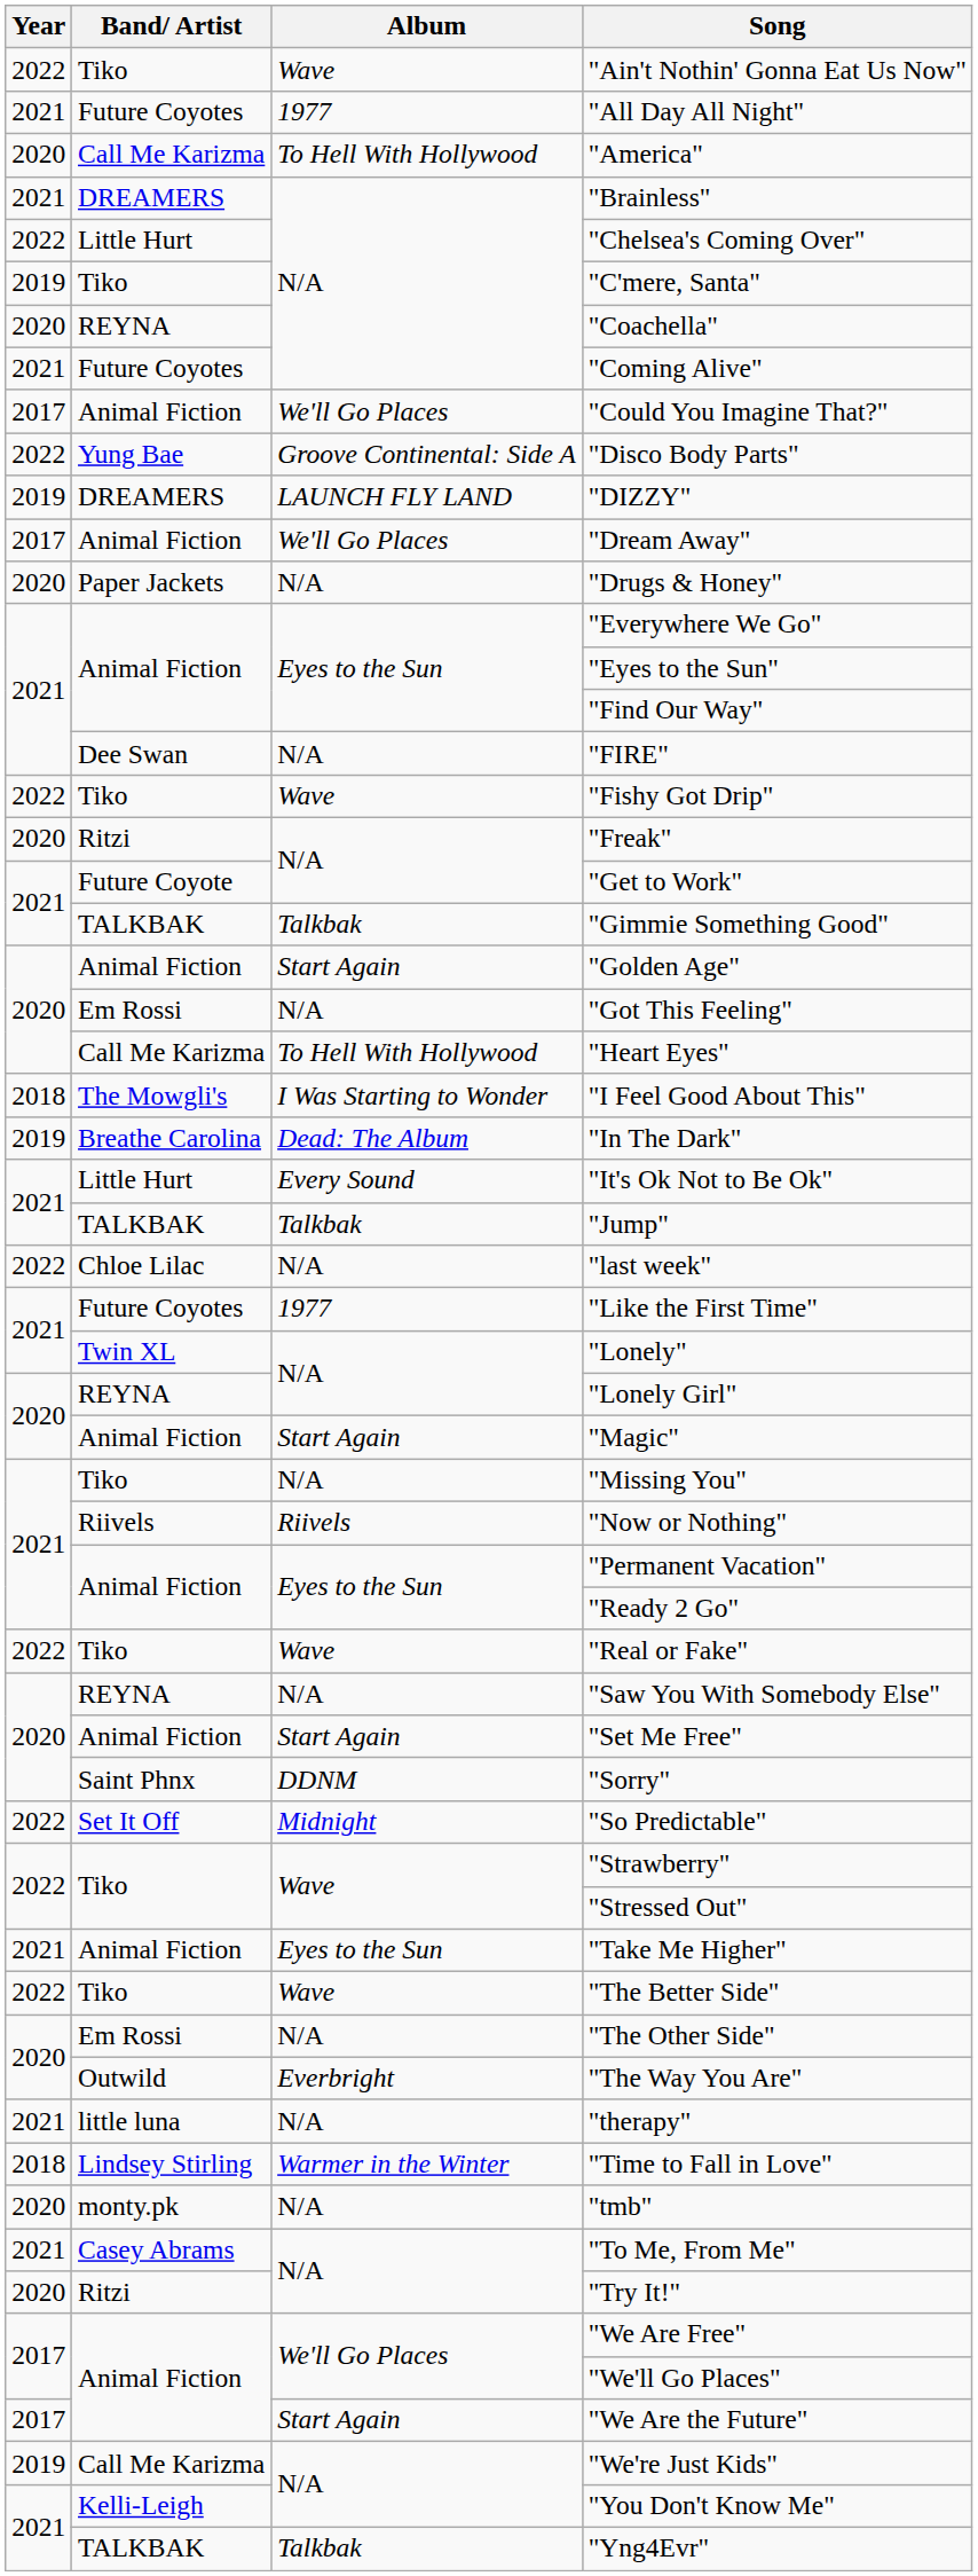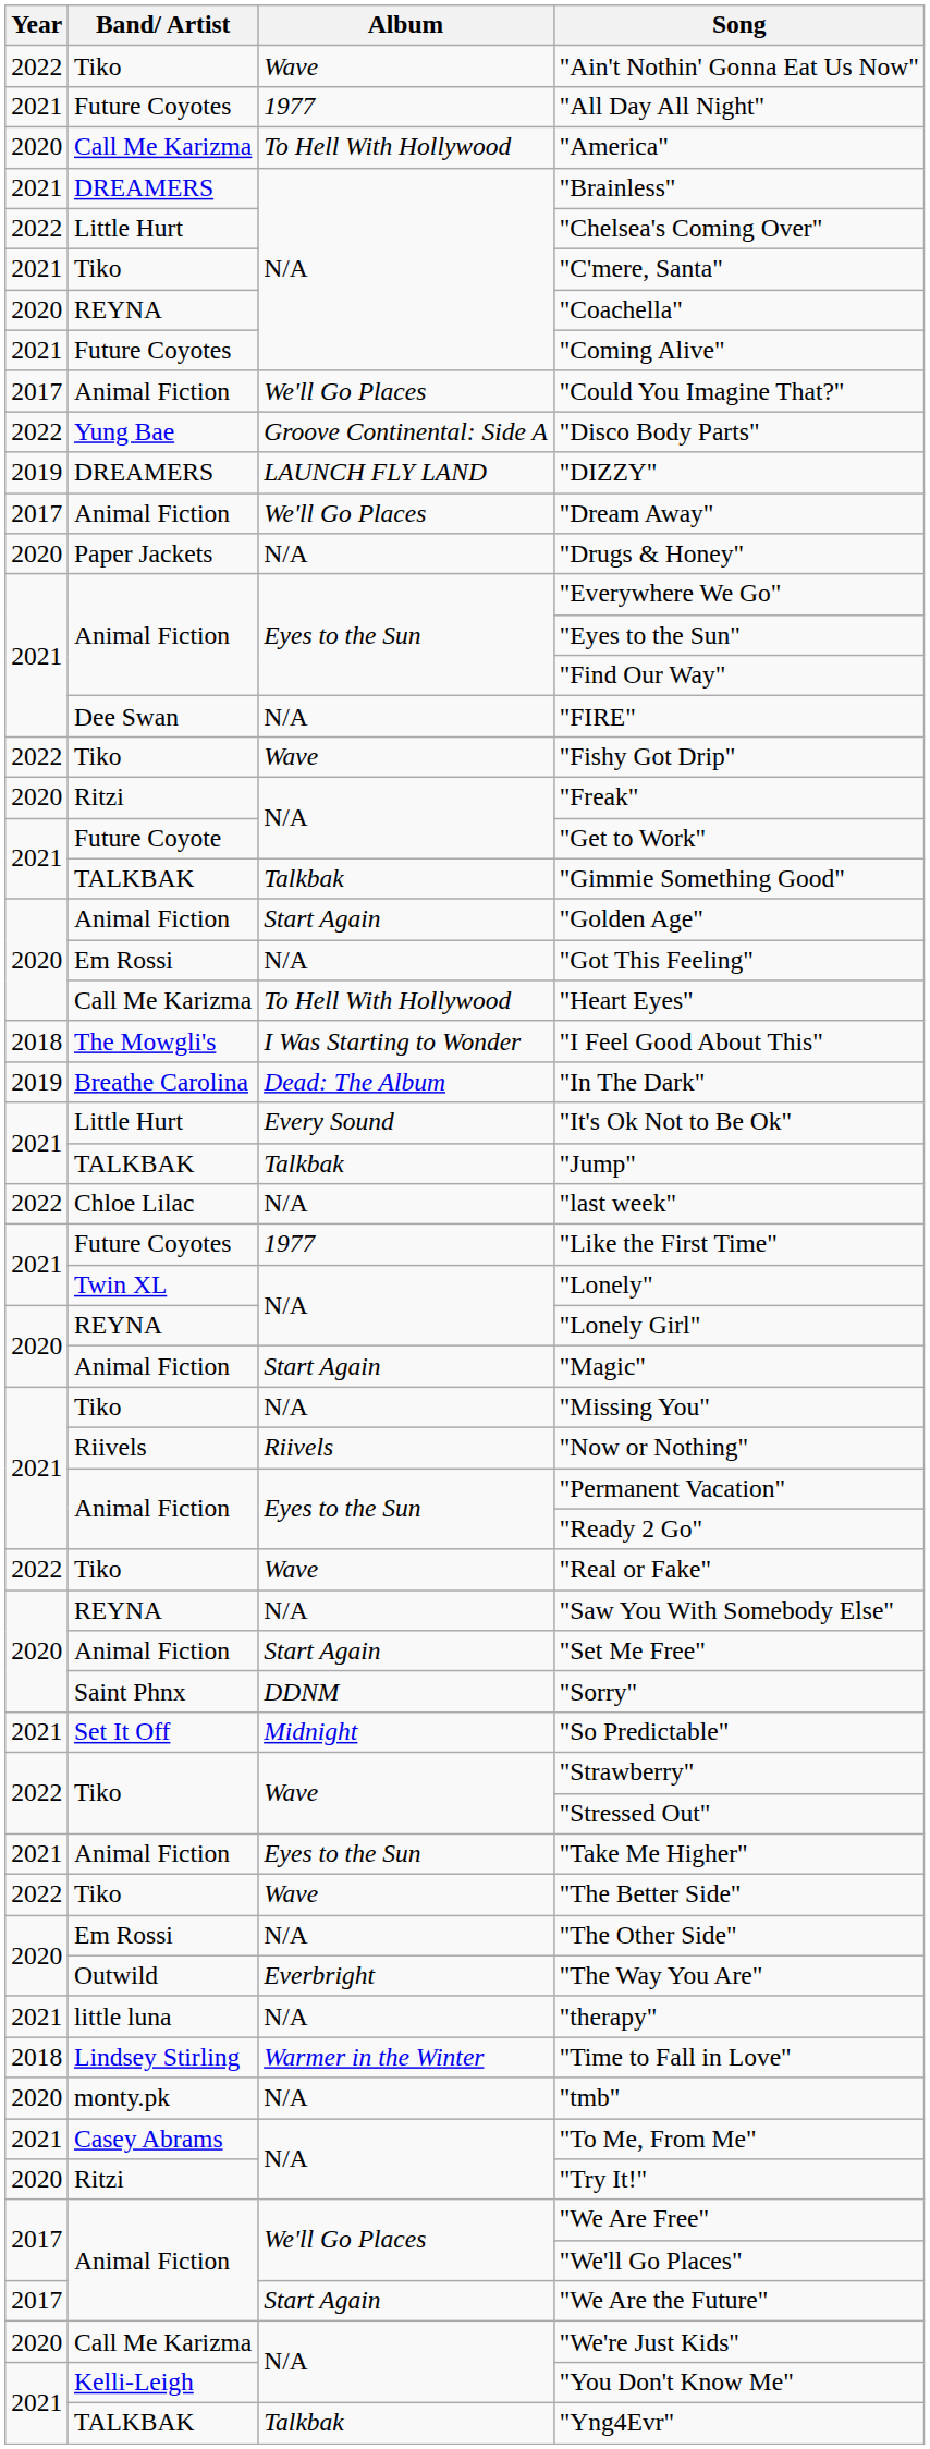 <table class="wikitable">
 <tr>
 <th>Year</th>
 <th>Band/ Artist</th>
 <th>Album</th>
 <th>Song</th>
 </tr>
 <tr>
 <td>2022</td>
 <td>Tiko</td>
 <td><em>Wave</em></td>
 <td>"Ain't Nothin' Gonna Eat Us Now"</td>
 </tr>
 <tr>
 <td>2021</td>
 <td>Future Coyotes</td>
 <td><em>1977</em></td>
 <td>"All Day All Night"</td>
 </tr>
 <tr>
 <td>2020</td>
 <td><a href='#'>Call Me Karizma</a></td>
 <td><em>To Hell With Hollywood</em></td>
 <td>"America"</td>
 </tr>
 <tr>
 <td>2021</td>
 <td><a href='#'>DREAMERS</a></td>
 <td rowspan="5">N/A</td>
 <td>"Brainless"</td>
 </tr>
 <tr>
 <td>2022</td>
 <td>Little Hurt</td>
 <td>"Chelsea's Coming Over"</td>
 </tr>
 <tr>
-<td>2019</td>
+<td>2021</td>
 <td>Tiko</td>
 <td>"C'mere, Santa"</td>
 </tr>
 <tr>
 <td>2020</td>
 <td>REYNA</td>
 <td>"Coachella"</td>
 </tr>
 <tr>
 <td>2021</td>
 <td>Future Coyotes</td>
 <td>"Coming Alive"</td>
 </tr>
 <tr>
 <td>2017</td>
 <td>Animal Fiction</td>
 <td><em>We'll Go Places</em></td>
 <td>"Could You Imagine That?"</td>
 </tr>
 <tr>
 <td>2022</td>
 <td><a href='#'>Yung Bae</a></td>
 <td><em>Groove Continental: Side A</em></td>
 <td>"Disco Body Parts"</td>
 </tr>
 <tr>
 <td>2019</td>
 <td>DREAMERS</td>
 <td><em>LAUNCH FLY LAND</em></td>
 <td>"DIZZY"</td>
 </tr>
 <tr>
 <td>2017</td>
 <td>Animal Fiction</td>
 <td><em>We'll Go Places</em></td>
 <td>"Dream Away"</td>
 </tr>
 <tr>
 <td>2020</td>
 <td>Paper Jackets</td>
 <td>N/A</td>
 <td>"Drugs & Honey"</td>
 </tr>
 <tr>
 <td rowspan="4">2021</td>
 <td rowspan="3">Animal Fiction</td>
 <td rowspan="3"><em>Eyes to the Sun</em></td>
 <td>"Everywhere We Go"</td>
 </tr>
 <tr>
 <td>"Eyes to the Sun"</td>
 </tr>
 <tr>
 <td>"Find Our Way"</td>
 </tr>
 <tr>
 <td>Dee Swan</td>
 <td>N/A</td>
 <td>"FIRE"</td>
 </tr>
 <tr>
 <td>2022</td>
 <td>Tiko</td>
 <td><em>Wave</em></td>
 <td>"Fishy Got Drip"</td>
 </tr>
 <tr>
 <td>2020</td>
 <td>Ritzi</td>
 <td rowspan="2">N/A</td>
 <td>"Freak"</td>
 </tr>
 <tr>
 <td rowspan="2">2021</td>
 <td>Future Coyote</td>
 <td>"Get to Work"</td>
 </tr>
 <tr>
 <td>TALKBAK</td>
 <td><em>Talkbak</em></td>
 <td>"Gimmie Something Good"</td>
 </tr>
 <tr>
 <td rowspan="3">2020</td>
 <td>Animal Fiction</td>
 <td><em>Start Again</em></td>
 <td>"Golden Age"</td>
 </tr>
 <tr>
 <td>Em Rossi</td>
 <td>N/A</td>
 <td>"Got This Feeling"</td>
 </tr>
 <tr>
 <td>Call Me Karizma</td>
 <td><em>To Hell With Hollywood</em></td>
 <td>"Heart Eyes"</td>
 </tr>
 <tr>
 <td>2018</td>
 <td><a href='#'>The Mowgli's</a></td>
 <td><em>I Was Starting to Wonder</em></td>
 <td>"I Feel Good About This"</td>
 </tr>
 <tr>
 <td>2019</td>
 <td><a href='#'>Breathe Carolina</a></td>
 <td><em><a href='#'>Dead: The Album</a></em></td>
 <td>"In The Dark"</td>
 </tr>
 <tr>
 <td rowspan="2">2021</td>
 <td>Little Hurt</td>
 <td><em>Every Sound</em></td>
 <td>"It's Ok Not to Be Ok"</td>
 </tr>
 <tr>
 <td>TALKBAK</td>
 <td><em>Talkbak</em></td>
 <td>"Jump"</td>
 </tr>
 <tr>
 <td>2022</td>
 <td>Chloe Lilac</td>
 <td>N/A</td>
 <td>"last week"</td>
 </tr>
 <tr>
 <td rowspan="2">2021</td>
 <td>Future Coyotes</td>
 <td><em>1977</em></td>
 <td>"Like the First Time"</td>
 </tr>
 <tr>
 <td><a href='#'>Twin XL</a></td>
 <td rowspan="2">N/A</td>
 <td>"Lonely"</td>
 </tr>
 <tr>
 <td rowspan="2">2020</td>
 <td>REYNA</td>
 <td>"Lonely Girl"</td>
 </tr>
 <tr>
 <td>Animal Fiction</td>
 <td><em>Start Again</em></td>
 <td>"Magic"</td>
 </tr>
 <tr>
 <td rowspan="4">2021</td>
 <td>Tiko</td>
 <td>N/A</td>
 <td>"Missing You"</td>
 </tr>
 <tr>
 <td>Riivels</td>
 <td><em>Riivels</em></td>
 <td>"Now or Nothing"</td>
 </tr>
 <tr>
 <td rowspan="2">Animal Fiction</td>
 <td rowspan="2"><em>Eyes to the Sun</em></td>
 <td>"Permanent Vacation"</td>
 </tr>
 <tr>
 <td>"Ready 2 Go"</td>
 </tr>
 <tr>
 <td>2022</td>
 <td>Tiko</td>
 <td><em>Wave</em></td>
 <td>"Real or Fake"</td>
 </tr>
 <tr>
 <td rowspan="3">2020</td>
 <td>REYNA</td>
 <td>N/A</td>
 <td>"Saw You With Somebody Else"</td>
 </tr>
 <tr>
 <td>Animal Fiction</td>
 <td><em>Start Again</em></td>
 <td>"Set Me Free"</td>
 </tr>
 <tr>
 <td>Saint Phnx</td>
 <td><em>DDNM</em></td>
 <td>"Sorry"</td>
 </tr>
 <tr>
-<td>2022</td>
+<td>2021</td>
 <td><a href='#'>Set It Off</a></td>
 <td><em><a href='#'>Midnight</a></em></td>
 <td>"So Predictable"</td>
 </tr>
 <tr>
 <td rowspan="2">2022</td>
 <td rowspan="2">Tiko</td>
 <td rowspan="2"><em>Wave</em></td>
 <td>"Strawberry"</td>
 </tr>
 <tr>
 <td>"Stressed Out"</td>
 </tr>
 <tr>
 <td>2021</td>
 <td>Animal Fiction</td>
 <td><em>Eyes to the Sun</em></td>
 <td>"Take Me Higher"</td>
 </tr>
 <tr>
 <td>2022</td>
 <td>Tiko</td>
 <td><em>Wave</em></td>
 <td>"The Better Side"</td>
 </tr>
 <tr>
 <td rowspan="2">2020</td>
 <td>Em Rossi</td>
 <td>N/A</td>
 <td>"The Other Side"</td>
 </tr>
 <tr>
 <td>Outwild</td>
 <td><em>Everbright</em></td>
 <td>"The Way You Are"</td>
 </tr>
 <tr>
 <td>2021</td>
 <td>little luna</td>
 <td>N/A</td>
 <td>"therapy"</td>
 </tr>
 <tr>
 <td>2018</td>
 <td><a href='#'>Lindsey Stirling</a></td>
 <td><em><a href='#'>Warmer in the Winter</a></em></td>
 <td>"Time to Fall in Love"</td>
 </tr>
 <tr>
 <td>2020</td>
 <td>monty.pk</td>
 <td>N/A</td>
 <td>"tmb"</td>
 </tr>
 <tr>
 <td>2021</td>
 <td><a href='#'>Casey Abrams</a></td>
 <td rowspan="2">N/A</td>
 <td>"To Me, From Me"</td>
 </tr>
 <tr>
 <td>2020</td>
 <td>Ritzi</td>
 <td>"Try It!"</td>
 </tr>
 <tr>
 <td rowspan="2">2017</td>
 <td rowspan="3">Animal Fiction</td>
 <td rowspan="2"><em>We'll Go Places</em></td>
 <td>"We Are Free"</td>
 </tr>
 <tr>
 <td>"We'll Go Places"</td>
 </tr>
 <tr>
 <td>2017</td>
 <td><em>Start Again</em></td>
 <td>"We Are the Future"</td>
 </tr>
 <tr>
-<td>2019</td>
+<td>2020</td>
 <td>Call Me Karizma</td>
 <td rowspan="2">N/A</td>
 <td>"We're Just Kids"</td>
 </tr>
 <tr>
 <td rowspan="2">2021</td>
 <td><a href='#'>Kelli-Leigh</a></td>
 <td>"You Don't Know Me"</td>
 </tr>
 <tr>
 <td>TALKBAK</td>
 <td><em>Talkbak</em></td>
 <td>"Yng4Evr"</td>
 </tr>
 </table>
